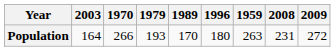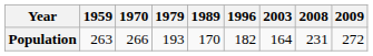 <table class="wikitable" style="text-align:right">
 <tr>
 <th>Year</th>
-<th>2003</th>
+<th>1959</th>
 <th>1970</th>
 <th>1979</th>
 <th>1989</th>
 <th>1996</th>
-<th>1959</th>
+<th>2003</th>
 <th>2008</th>
 <th>2009</th>
 </tr>
 <tr>
 <th>Population</th>
-<td>164</td>
+<td>263</td>
 <td>266</td>
 <td>193</td>
 <td>170</td>
-<td>180</td>
-<td>263</td>
+<td>182</td>
+<td>164</td>
 <td>231</td>
 <td>272</td>
 </tr>
 </table>
